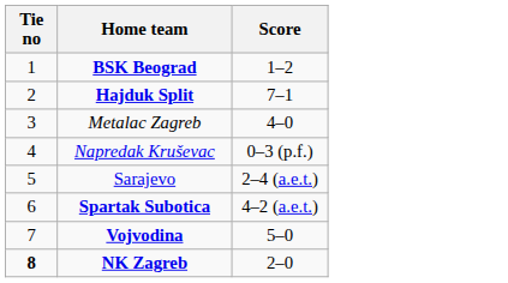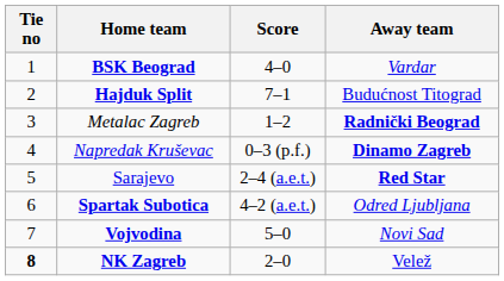 <table class="wikitable" style="text-align: center">
 <tr>
 <th width=40>Tie no</th>
 <th width=150>Home team</th>
 <th width=80>Score</th>
+<th width=150>Away team</th>
 </tr>
 <tr>
 <td>1</td>
 <td><strong><a href='#'>BSK Beograd</a></strong></td>
-<td>1–2</td>
+<td>4–0</td>
+<td><em><a href='#'>Vardar</a></em></td>
 </tr>
 <tr>
 <td>2</td>
 <td><strong><a href='#'>Hajduk Split</a></strong></td>
 <td>7–1</td>
+<td><a href='#'>Budućnost Titograd</a></td>
 </tr>
 <tr>
 <td>3</td>
 <td><em>Metalac Zagreb</em></td>
-<td>4–0</td>
+<td>1–2</td>
+<td><strong><a href='#'>Radnički Beograd</a></strong></td>
 </tr>
 <tr>
 <td>4</td>
 <td><em><a href='#'>Napredak Kruševac</a></em></td>
 <td>0–3 (p.f.)</td>
+<td><strong><a href='#'>Dinamo Zagreb</a></strong></td>
 </tr>
 <tr>
 <td>5</td>
 <td><a href='#'>Sarajevo</a></td>
 <td>2–4 (<a href='#'>a.e.t.</a>)</td>
+<td><strong><a href='#'>Red Star</a></strong></td>
 </tr>
 <tr>
 <td>6</td>
 <td><strong><a href='#'>Spartak Subotica</a></strong></td>
 <td>4–2 (<a href='#'>a.e.t.</a>)</td>
+<td><em><a href='#'>Odred Ljubljana</a></em></td>
 </tr>
 <tr>
 <td>7</td>
 <td><strong><a href='#'>Vojvodina</a></strong></td>
 <td>5–0</td>
+<td><em><a href='#'>Novi Sad</a></em></td>
 </tr>
 <tr>
 <td><strong>8</strong></td>
 <td><strong><a href='#'>NK Zagreb</a></strong></td>
 <td>2–0</td>
+<td><a href='#'>Velež</a></td>
 </tr>
 </table>
